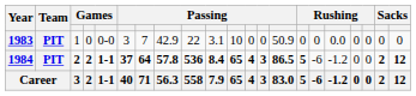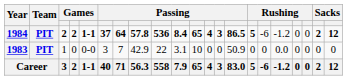 <table class="wikitable" style="text-align:center;">
 <tr>
 <th rowspan="2">Year</th>
 <th rowspan="2">Team</th>
 <th colspan="3">Games</th>
 <th colspan="9">Passing</th>
 <th colspan="5">Rushing</th>
 <th colspan="2">Sacks</th>
 </tr>
 <tr>
 <th></th>
 <th></th>
 <th></th>
 <th></th>
 <th></th>
 <th></th>
 <th></th>
 <th></th>
 <th></th>
 <th></th>
 <th></th>
 <th></th>
 <th></th>
 <th></th>
 <th></th>
 <th></th>
 <th></th>
 <th></th>
 <th></th>
 </tr>
 <tr>
+<th><a href='#'>1984</a></th>
+<th><a href='#'>PIT</a></th>
+<td><strong>2</strong></td>
+<td><strong>2</strong></td>
+<td><strong>1-1</strong></td>
+<td><strong>37</strong></td>
+<td><strong>64</strong></td>
+<td><strong>57.8</strong></td>
+<td><strong>536</strong></td>
+<td><strong>8.4</strong></td>
+<td><strong>65</strong></td>
+<td><strong>4</strong></td>
+<td><strong>3</strong></td>
+<td><strong>86.5</strong></td>
+<td><strong>5</strong></td>
+<td>-6</td>
+<td>-1.2</td>
+<td>0</td>
+<td>0</td>
+<td><strong>2</strong></td>
+<td><strong>12</strong></td>
+</tr>
+<tr>
 <th><a href='#'>1983</a></th>
 <th><a href='#'>PIT</a></th>
 <td>1</td>
 <td>0</td>
 <td>0-0</td>
 <td>3</td>
 <td>7</td>
 <td>42.9</td>
 <td>22</td>
 <td>3.1</td>
 <td>10</td>
 <td>0</td>
 <td>0</td>
 <td>50.9</td>
 <td>0</td>
 <td>0</td>
 <td>0.0</td>
 <td>0</td>
 <td>0</td>
 <td>0</td>
 <td>0</td>
-</tr>
-<tr>
-<th><a href='#'>1984</a></th>
-<th><a href='#'>PIT</a></th>
-<td><strong>2</strong></td>
-<td><strong>2</strong></td>
-<td><strong>1-1</strong></td>
-<td><strong>37</strong></td>
-<td><strong>64</strong></td>
-<td><strong>57.8</strong></td>
-<td><strong>536</strong></td>
-<td><strong>8.4</strong></td>
-<td><strong>65</strong></td>
-<td><strong>4</strong></td>
-<td><strong>3</strong></td>
-<td><strong>86.5</strong></td>
-<td><strong>5</strong></td>
-<td>-6</td>
-<td>-1.2</td>
-<td>0</td>
-<td>0</td>
-<td><strong>2</strong></td>
-<td><strong>12</strong></td>
 </tr>
 <tr>
 <th colspan="2">Career</th>
 <th>3</th>
 <th>2</th>
 <th>1-1</th>
 <th>40</th>
 <th>71</th>
 <th>56.3</th>
 <th>558</th>
 <th>7.9</th>
 <th>65</th>
 <th>4</th>
 <th>3</th>
 <th>83.0</th>
 <th>5</th>
 <th>-6</th>
 <th>-1.2</th>
 <th>0</th>
 <th>0</th>
 <th>2</th>
 <th>12</th>
 </tr>
 </table>
